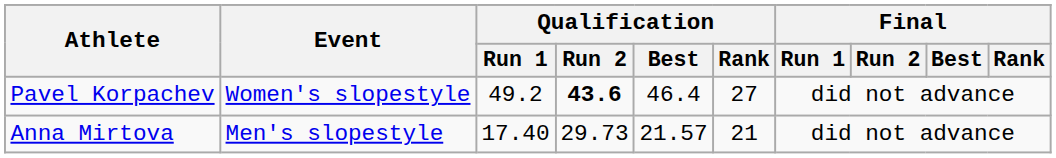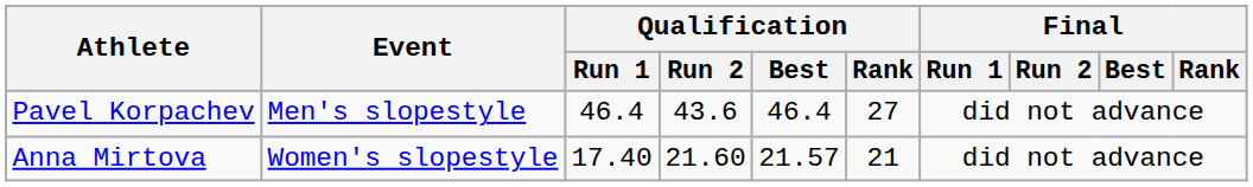 <table class="wikitable" style="font-size:90%">
 <tr>
 <th rowspan="2">Athlete</th>
 <th rowspan="2">Event</th>
 <th colspan="4">Qualification</th>
 <th colspan="4">Final</th>
 </tr>
 <tr style="font-size:95%">
 <th>Run 1</th>
 <th>Run 2</th>
 <th>Best</th>
 <th>Rank</th>
 <th>Run 1</th>
 <th>Run 2</th>
 <th>Best</th>
 <th>Rank</th>
 </tr>
 <tr align=center>
 <td align=left><a href='#'>Pavel Korpachev</a></td>
-<td align=left><a href='#'>Women's slopestyle</a></td>
-<td>49.2</td>
-<td><strong>43.6</strong></td>
+<td align=left><a href='#'>Men's slopestyle</a></td>
+<td>46.4</td>
+<td>43.6</td>
 <td>46.4</td>
 <td>27</td>
 <td colspan=4>did not advance</td>
 </tr>
 <tr align=center>
 <td align=left><a href='#'>Anna Mirtova</a></td>
-<td align=left><a href='#'>Men's slopestyle</a></td>
+<td align=left><a href='#'>Women's slopestyle</a></td>
 <td>17.40</td>
-<td>29.73</td>
+<td>21.60</td>
 <td>21.57</td>
 <td>21</td>
 <td colspan=4>did not advance</td>
 </tr>
 </table>
